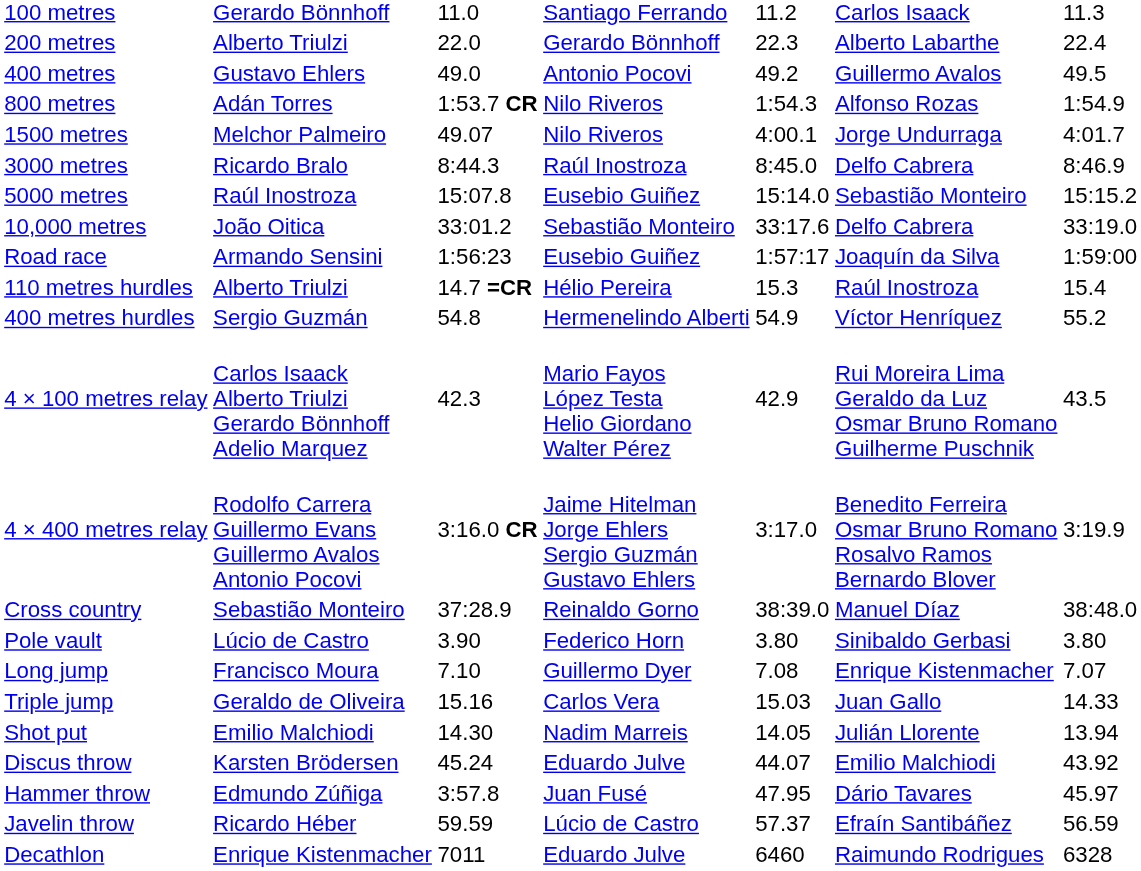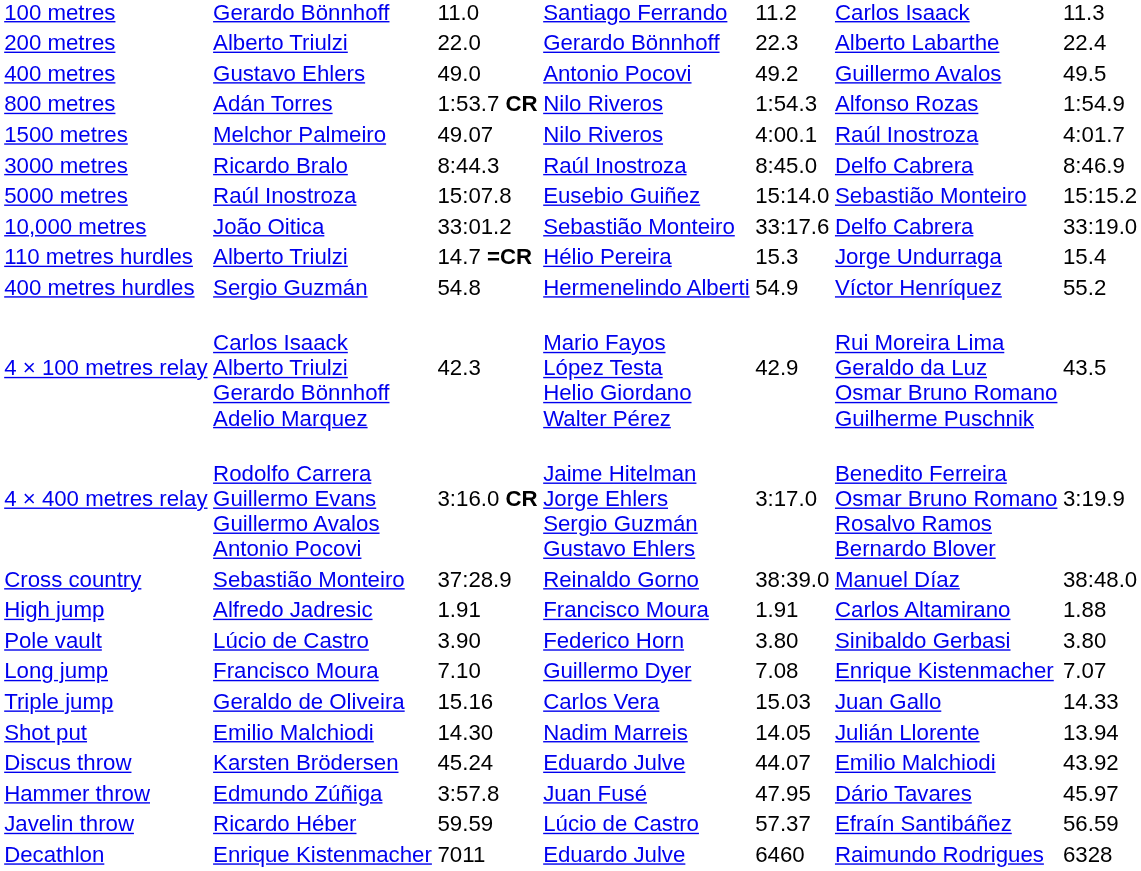 <table>
 <tr>
 <td><a href='#'>100 metres</a></td>
 <td><a href='#'>Gerardo Bönnhoff</a><br> </td>
 <td>11.0</td>
 <td><a href='#'>Santiago Ferrando</a><br> </td>
 <td>11.2</td>
 <td><a href='#'>Carlos Isaack</a><br> </td>
 <td>11.3</td>
 </tr>
 <tr>
 <td><a href='#'>200 metres</a></td>
 <td><a href='#'>Alberto Triulzi</a><br> </td>
 <td>22.0</td>
 <td><a href='#'>Gerardo Bönnhoff</a><br> </td>
 <td>22.3</td>
 <td><a href='#'>Alberto Labarthe</a><br> </td>
 <td>22.4</td>
 </tr>
 <tr>
 <td><a href='#'>400 metres</a></td>
 <td><a href='#'>Gustavo Ehlers</a><br> </td>
 <td>49.0</td>
 <td><a href='#'>Antonio Pocovi</a><br> </td>
 <td>49.2</td>
 <td><a href='#'>Guillermo Avalos</a><br> </td>
 <td>49.5</td>
 </tr>
 <tr>
 <td><a href='#'>800 metres</a></td>
 <td><a href='#'>Adán Torres</a><br> </td>
 <td>1:53.7 <strong>CR</strong></td>
 <td><a href='#'>Nilo Riveros</a><br> </td>
 <td>1:54.3</td>
 <td><a href='#'>Alfonso Rozas</a><br> </td>
 <td>1:54.9</td>
 </tr>
 <tr>
 <td><a href='#'>1500 metres</a></td>
 <td><a href='#'>Melchor Palmeiro</a><br> </td>
 <td>49.07</td>
 <td><a href='#'>Nilo Riveros</a><br> </td>
 <td>4:00.1</td>
-<td><a href='#'>Jorge Undurraga</a><br> </td>
+<td><a href='#'>Raúl Inostroza</a><br> </td>
 <td>4:01.7</td>
 </tr>
 <tr>
 <td><a href='#'>3000 metres</a></td>
 <td><a href='#'>Ricardo Bralo</a><br> </td>
 <td>8:44.3</td>
 <td><a href='#'>Raúl Inostroza</a><br> </td>
 <td>8:45.0</td>
 <td><a href='#'>Delfo Cabrera</a><br> </td>
 <td>8:46.9</td>
 </tr>
 <tr>
 <td><a href='#'>5000 metres</a></td>
 <td><a href='#'>Raúl Inostroza</a><br> </td>
 <td>15:07.8</td>
 <td><a href='#'>Eusebio Guiñez</a><br> </td>
 <td>15:14.0</td>
 <td><a href='#'>Sebastião Monteiro</a><br> </td>
 <td>15:15.2</td>
 </tr>
 <tr>
 <td><a href='#'>10,000 metres</a></td>
 <td><a href='#'>João Oitica</a><br> </td>
 <td>33:01.2</td>
 <td><a href='#'>Sebastião Monteiro</a><br> </td>
 <td>33:17.6</td>
 <td><a href='#'>Delfo Cabrera</a><br> </td>
 <td>33:19.0</td>
 </tr>
 <tr>
-<td><a href='#'>Road race</a></td>
-<td><a href='#'>Armando Sensini</a><br> </td>
-<td>1:56:23</td>
-<td><a href='#'>Eusebio Guiñez</a><br> </td>
-<td>1:57:17</td>
-<td><a href='#'>Joaquín da Silva</a><br> </td>
-<td>1:59:00</td>
-</tr>
-<tr>
 <td><a href='#'>110 metres hurdles</a></td>
 <td><a href='#'>Alberto Triulzi</a><br> </td>
 <td>14.7 <strong>=CR</strong></td>
 <td><a href='#'>Hélio Pereira</a><br> </td>
 <td>15.3</td>
-<td><a href='#'>Raúl Inostroza</a><br> </td>
+<td><a href='#'>Jorge Undurraga</a><br> </td>
 <td>15.4</td>
 </tr>
 <tr>
 <td><a href='#'>400 metres hurdles</a></td>
 <td><a href='#'>Sergio Guzmán</a><br> </td>
 <td>54.8</td>
 <td><a href='#'>Hermenelindo Alberti</a><br> </td>
 <td>54.9</td>
 <td><a href='#'>Víctor Henríquez</a><br> </td>
 <td>55.2</td>
 </tr>
 <tr>
 <td><a href='#'>4 × 100 metres relay</a></td>
 <td><br><a href='#'>Carlos Isaack</a><br><a href='#'>Alberto Triulzi</a><br><a href='#'>Gerardo Bönnhoff</a><br><a href='#'>Adelio Marquez</a></td>
 <td>42.3</td>
 <td><br><a href='#'>Mario Fayos</a><br><a href='#'>López Testa</a><br><a href='#'>Helio Giordano</a><br><a href='#'>Walter Pérez</a></td>
 <td>42.9</td>
 <td><br><a href='#'>Rui Moreira Lima</a><br><a href='#'>Geraldo da Luz</a><br><a href='#'>Osmar Bruno Romano</a><br><a href='#'>Guilherme Puschnik</a></td>
 <td>43.5</td>
 </tr>
 <tr>
 <td><a href='#'>4 × 400 metres relay</a></td>
 <td><br><a href='#'>Rodolfo Carrera</a><br><a href='#'>Guillermo Evans</a><br><a href='#'>Guillermo Avalos</a><br><a href='#'>Antonio Pocovi</a></td>
 <td>3:16.0 <strong>CR</strong></td>
 <td><br><a href='#'>Jaime Hitelman</a><br><a href='#'>Jorge Ehlers</a><br><a href='#'>Sergio Guzmán</a><br><a href='#'>Gustavo Ehlers</a></td>
 <td>3:17.0</td>
 <td><br><a href='#'>Benedito Ferreira</a><br><a href='#'>Osmar Bruno Romano</a><br><a href='#'>Rosalvo Ramos</a><br><a href='#'>Bernardo Blover</a></td>
 <td>3:19.9</td>
 </tr>
 <tr>
 <td><a href='#'>Cross country</a></td>
 <td><a href='#'>Sebastião Monteiro</a><br> </td>
 <td>37:28.9</td>
 <td><a href='#'>Reinaldo Gorno</a><br> </td>
 <td>38:39.0</td>
 <td><a href='#'>Manuel Díaz</a><br> </td>
 <td>38:48.0</td>
+</tr>
+<tr>
+<td><a href='#'>High jump</a></td>
+<td><a href='#'>Alfredo Jadresic</a><br> </td>
+<td>1.91</td>
+<td><a href='#'>Francisco Moura</a><br> </td>
+<td>1.91</td>
+<td><a href='#'>Carlos Altamirano</a><br> </td>
+<td>1.88</td>
 </tr>
 <tr>
 <td><a href='#'>Pole vault</a></td>
 <td><a href='#'>Lúcio de Castro</a><br> </td>
 <td>3.90</td>
 <td><a href='#'>Federico Horn</a><br> </td>
 <td>3.80</td>
 <td><a href='#'>Sinibaldo Gerbasi</a><br> </td>
 <td>3.80</td>
 </tr>
 <tr>
 <td><a href='#'>Long jump</a></td>
 <td><a href='#'>Francisco Moura</a><br> </td>
 <td>7.10</td>
 <td><a href='#'>Guillermo Dyer</a><br> </td>
 <td>7.08</td>
 <td><a href='#'>Enrique Kistenmacher</a><br> </td>
 <td>7.07</td>
 </tr>
 <tr>
 <td><a href='#'>Triple jump</a></td>
 <td><a href='#'>Geraldo de Oliveira</a><br> </td>
 <td>15.16</td>
 <td><a href='#'>Carlos Vera</a><br> </td>
 <td>15.03</td>
 <td><a href='#'>Juan Gallo</a><br> </td>
 <td>14.33</td>
 </tr>
 <tr>
 <td><a href='#'>Shot put</a></td>
 <td><a href='#'>Emilio Malchiodi</a><br> </td>
 <td>14.30</td>
 <td><a href='#'>Nadim Marreis</a><br> </td>
 <td>14.05</td>
 <td><a href='#'>Julián Llorente</a><br> </td>
 <td>13.94</td>
 </tr>
 <tr>
 <td><a href='#'>Discus throw</a></td>
 <td><a href='#'>Karsten Brödersen</a><br> </td>
 <td>45.24</td>
 <td><a href='#'>Eduardo Julve</a><br> </td>
 <td>44.07</td>
 <td><a href='#'>Emilio Malchiodi</a><br> </td>
 <td>43.92</td>
 </tr>
 <tr>
 <td><a href='#'>Hammer throw</a></td>
 <td><a href='#'>Edmundo Zúñiga</a><br> </td>
 <td>3:57.8</td>
 <td><a href='#'>Juan Fusé</a><br> </td>
 <td>47.95</td>
 <td><a href='#'>Dário Tavares</a><br> </td>
 <td>45.97</td>
 </tr>
 <tr>
 <td><a href='#'>Javelin throw</a></td>
 <td><a href='#'>Ricardo Héber</a><br> </td>
 <td>59.59</td>
 <td><a href='#'>Lúcio de Castro</a><br> </td>
 <td>57.37</td>
 <td><a href='#'>Efraín Santibáñez</a><br> </td>
 <td>56.59</td>
 </tr>
 <tr>
 <td><a href='#'>Decathlon</a></td>
 <td><a href='#'>Enrique Kistenmacher</a><br> </td>
 <td>7011</td>
 <td><a href='#'>Eduardo Julve</a><br> </td>
 <td>6460</td>
 <td><a href='#'>Raimundo Rodrigues</a><br> </td>
 <td>6328</td>
 </tr>
 </table>
